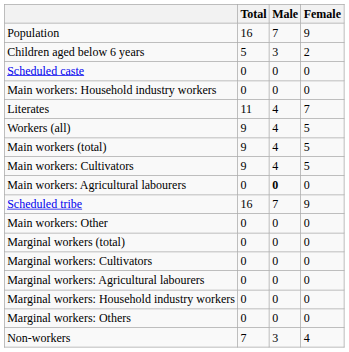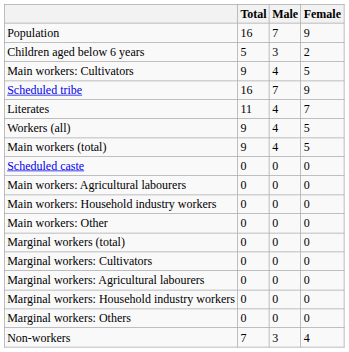 <table class="wikitable sortable">
 <tr>
 <th></th>
 <th>Total</th>
 <th>Male</th>
 <th>Female</th>
 </tr>
 <tr>
 <td>Population</td>
 <td>16</td>
 <td>7</td>
 <td>9</td>
 </tr>
 <tr>
 <td>Children aged below 6 years</td>
 <td>5</td>
 <td>3</td>
 <td>2</td>
 </tr>
 <tr>
-<td><a href='#'>Scheduled caste</a></td>
-<td>0</td>
-<td>0</td>
-<td>0</td>
+<td>Main workers: Cultivators</td>
+<td>9</td>
+<td>4</td>
+<td>5</td>
 </tr>
 <tr>
-<td>Main workers: Household industry workers</td>
-<td>0</td>
-<td>0</td>
-<td>0</td>
+<td><a href='#'>Scheduled tribe</a></td>
+<td>16</td>
+<td>7</td>
+<td>9</td>
 </tr>
 <tr>
 <td>Literates</td>
 <td>11</td>
 <td>4</td>
 <td>7</td>
 </tr>
 <tr>
 <td>Workers (all)</td>
 <td>9</td>
 <td>4</td>
 <td>5</td>
 </tr>
 <tr>
 <td>Main workers (total)</td>
 <td>9</td>
 <td>4</td>
 <td>5</td>
 </tr>
 <tr>
-<td>Main workers: Cultivators</td>
-<td>9</td>
-<td>4</td>
-<td>5</td>
+<td><a href='#'>Scheduled caste</a></td>
+<td>0</td>
+<td>0</td>
+<td>0</td>
 </tr>
 <tr>
 <td>Main workers: Agricultural labourers</td>
 <td>0</td>
-<td><strong>0</strong></td>
+<td>0</td>
 <td>0</td>
 </tr>
 <tr>
-<td><a href='#'>Scheduled tribe</a></td>
-<td>16</td>
-<td>7</td>
-<td>9</td>
+<td>Main workers: Household industry workers</td>
+<td>0</td>
+<td>0</td>
+<td>0</td>
 </tr>
 <tr>
 <td>Main workers: Other</td>
 <td>0</td>
 <td>0</td>
 <td>0</td>
 </tr>
 <tr>
 <td>Marginal workers (total)</td>
 <td>0</td>
 <td>0</td>
 <td>0</td>
 </tr>
 <tr>
 <td>Marginal workers: Cultivators</td>
 <td>0</td>
 <td>0</td>
 <td>0</td>
 </tr>
 <tr>
 <td>Marginal workers: Agricultural labourers</td>
 <td>0</td>
 <td>0</td>
 <td>0</td>
 </tr>
 <tr>
 <td>Marginal workers: Household industry workers</td>
 <td>0</td>
 <td>0</td>
 <td>0</td>
 </tr>
 <tr>
 <td>Marginal workers: Others</td>
 <td>0</td>
 <td>0</td>
 <td>0</td>
 </tr>
 <tr>
 <td>Non-workers</td>
 <td>7</td>
 <td>3</td>
 <td>4</td>
 </tr>
 </table>
